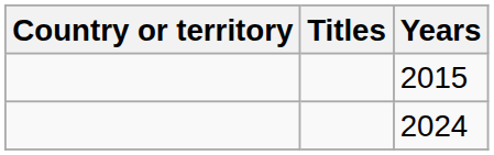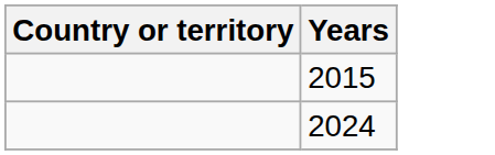 <table class="wikitable" style="font-size:95%;">
 <tr>
 <th>Country or territory</th>
-<th>Titles</th>
 <th>Years</th>
 </tr>
 <tr>
-<td></td>
 <td></td>
 <td>2015</td>
 </tr>
 <tr>
 <td></td>
-<td></td>
 <td>2024</td>
 </tr>
 </table>
